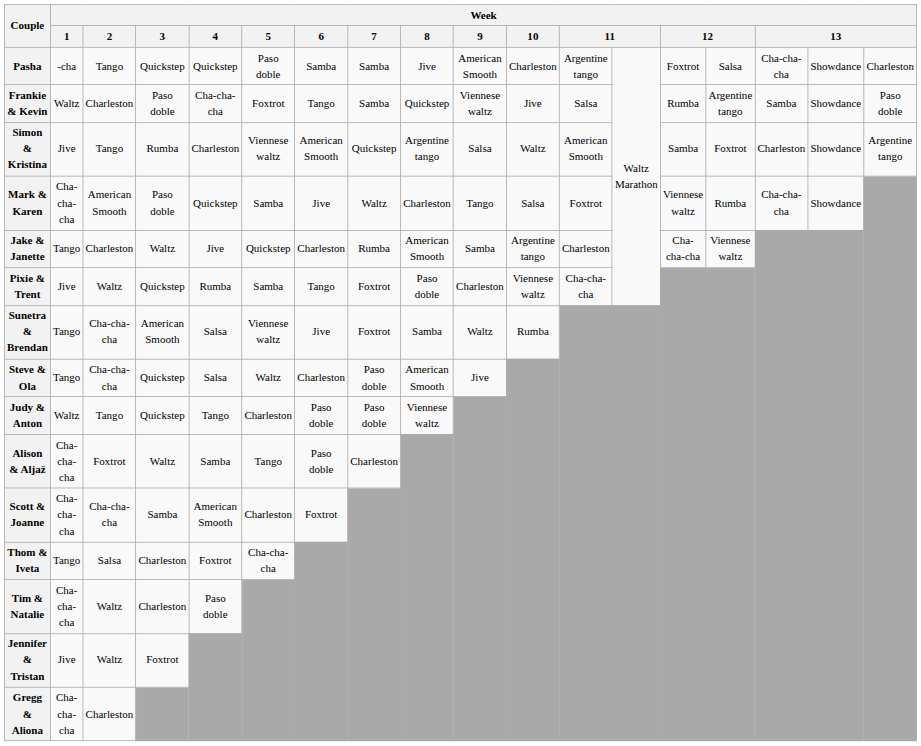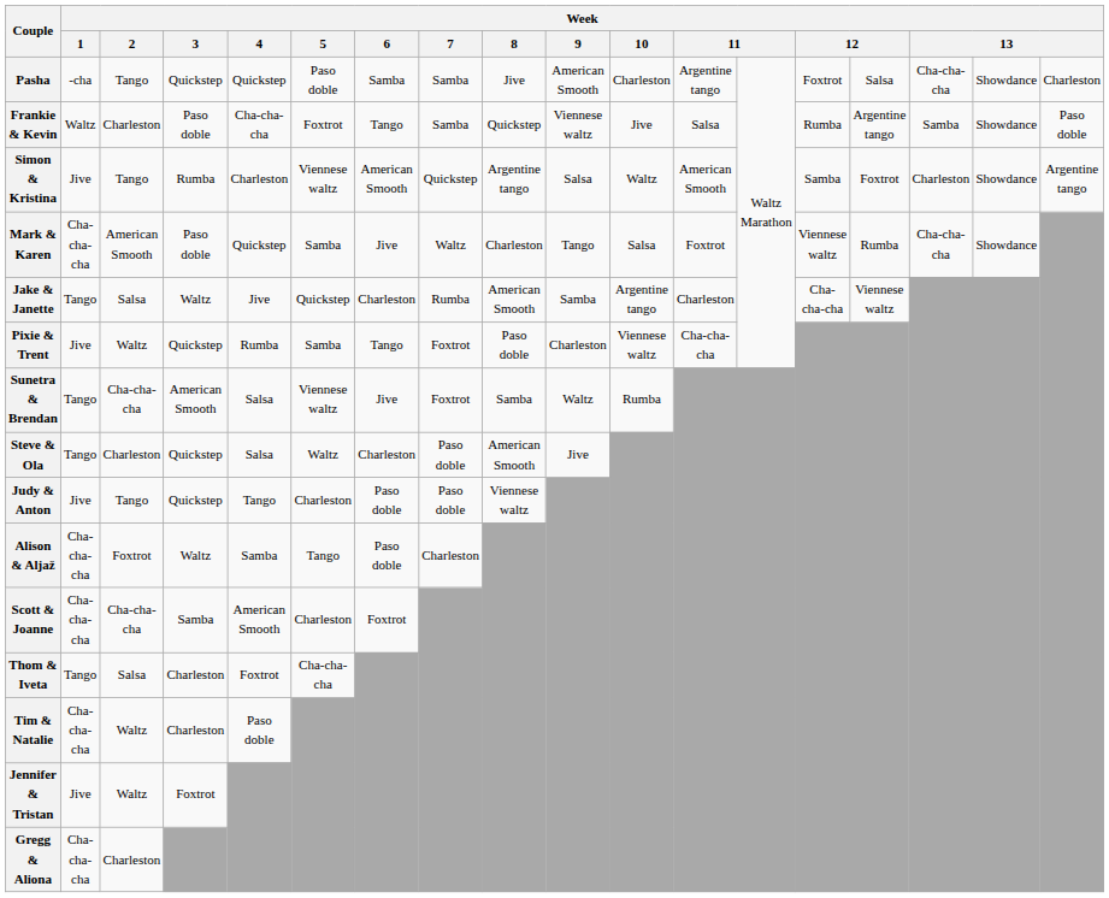 <table class="wikitable unsortable" style="text-align:center; font-size:85%; line-height:20px">
 <tr>
 <th rowspan="2">Couple</th>
 <th colspan="17">Week</th>
 </tr>
 <tr>
 <th scope="col">1</th>
 <th scope="col">2</th>
 <th scope="col">3</th>
 <th scope="col">4</th>
 <th scope="col">5</th>
 <th scope="col">6</th>
 <th scope="col">7</th>
 <th scope="col">8</th>
 <th scope="col">9</th>
 <th scope="col">10</th>
 <th scope="col" colspan="2">11</th>
 <th scope="col" colspan="2">12</th>
 <th scope="col" colspan="3">13</th>
 </tr>
 <tr>
 <th scope="row"> Pasha</th>
 <td>-cha</td>
 <td>Tango</td>
 <td>Quickstep</td>
 <td>Quickstep</td>
 <td>Paso doble</td>
 <td>Samba</td>
 <td>Samba</td>
 <td>Jive</td>
 <td>American Smooth</td>
 <td>Charleston</td>
 <td>Argentine tango</td>
 <td rowspan="6">Waltz<br>Marathon</td>
 <td>Foxtrot</td>
 <td>Salsa</td>
 <td>Cha-cha-cha</td>
 <td>Showdance</td>
 <td>Charleston</td>
 </tr>
 <tr>
 <th scope="row">Frankie & Kevin</th>
 <td>Waltz</td>
 <td>Charleston</td>
 <td>Paso doble</td>
 <td>Cha-cha-cha</td>
 <td>Foxtrot</td>
 <td>Tango</td>
 <td>Samba</td>
 <td>Quickstep</td>
 <td>Viennese waltz</td>
 <td>Jive</td>
 <td>Salsa</td>
 <td>Rumba</td>
 <td>Argentine tango</td>
 <td>Samba</td>
 <td>Showdance</td>
 <td>Paso doble</td>
 </tr>
 <tr>
 <th scope="row">Simon & Kristina</th>
 <td>Jive</td>
 <td>Tango</td>
 <td>Rumba</td>
 <td>Charleston</td>
 <td>Viennese waltz</td>
 <td>American Smooth</td>
 <td>Quickstep</td>
 <td>Argentine tango</td>
 <td>Salsa</td>
 <td>Waltz</td>
 <td>American Smooth</td>
 <td>Samba</td>
 <td>Foxtrot</td>
 <td>Charleston</td>
 <td>Showdance</td>
 <td>Argentine tango</td>
 </tr>
 <tr>
 <th scope="row">Mark & Karen</th>
 <td>Cha-cha-cha</td>
 <td>American Smooth</td>
 <td>Paso doble</td>
 <td>Quickstep</td>
 <td>Samba</td>
 <td>Jive</td>
 <td>Waltz</td>
 <td>Charleston</td>
 <td>Tango</td>
 <td>Salsa</td>
 <td>Foxtrot</td>
 <td>Viennese waltz</td>
 <td>Rumba</td>
 <td>Cha-cha-cha</td>
 <td>Showdance</td>
 <td rowspan="12" bgcolor="darkgrey"></td>
 </tr>
 <tr>
 <th scope="row">Jake & Janette</th>
 <td>Tango</td>
-<td>Charleston</td>
+<td>Salsa</td>
 <td>Waltz</td>
 <td>Jive</td>
 <td>Quickstep</td>
 <td>Charleston</td>
 <td>Rumba</td>
 <td>American Smooth</td>
 <td>Samba</td>
 <td>Argentine tango</td>
 <td>Charleston</td>
 <td>Cha-cha-cha</td>
 <td>Viennese waltz</td>
 <td colspan="2" rowspan="11" bgcolor="darkgrey"></td>
 </tr>
 <tr>
 <th scope="row">Pixie & Trent</th>
 <td>Jive</td>
 <td>Waltz</td>
 <td>Quickstep</td>
 <td>Rumba</td>
 <td>Samba</td>
 <td>Tango</td>
 <td>Foxtrot</td>
 <td>Paso doble</td>
 <td>Charleston</td>
 <td>Viennese waltz</td>
 <td>Cha-cha-cha</td>
 <td colspan="2" rowspan="10" bgcolor="darkgrey"></td>
 </tr>
 <tr>
 <th scope="row">Sunetra & Brendan</th>
 <td>Tango</td>
 <td>Cha-cha-cha</td>
 <td>American Smooth</td>
 <td>Salsa</td>
 <td>Viennese waltz</td>
 <td>Jive</td>
 <td>Foxtrot</td>
 <td>Samba</td>
 <td>Waltz</td>
 <td>Rumba</td>
 <td colspan="2" rowspan="9" bgcolor="darkgrey"></td>
 </tr>
 <tr>
 <th scope="row">Steve & Ola</th>
 <td>Tango</td>
-<td>Cha-cha-cha</td>
+<td>Charleston</td>
 <td>Quickstep</td>
 <td>Salsa</td>
 <td>Waltz</td>
 <td>Charleston</td>
 <td>Paso doble</td>
 <td>American Smooth</td>
 <td>Jive</td>
 <td rowspan="8" bgcolor="darkgrey"></td>
 </tr>
 <tr>
 <th scope="row">Judy & Anton</th>
-<td>Waltz</td>
+<td>Jive</td>
 <td>Tango</td>
 <td>Quickstep</td>
 <td>Tango</td>
 <td>Charleston</td>
 <td>Paso doble</td>
 <td>Paso doble</td>
 <td>Viennese waltz</td>
 <td rowspan="7" bgcolor="darkgrey"></td>
 </tr>
 <tr>
 <th scope="row">Alison & Aljaž</th>
 <td>Cha-cha-cha</td>
 <td>Foxtrot</td>
 <td>Waltz</td>
 <td>Samba</td>
 <td>Tango</td>
 <td>Paso doble</td>
 <td>Charleston</td>
 <td rowspan="6" bgcolor="darkgrey"></td>
 </tr>
 <tr>
 <th scope="row">Scott & Joanne</th>
 <td>Cha-cha-cha</td>
 <td>Cha-cha-cha</td>
 <td>Samba</td>
 <td>American Smooth</td>
 <td>Charleston</td>
 <td>Foxtrot</td>
 <td rowspan="5" bgcolor="darkgrey"></td>
 </tr>
 <tr>
 <th scope="row">Thom & Iveta</th>
 <td>Tango</td>
 <td>Salsa</td>
 <td>Charleston</td>
 <td>Foxtrot</td>
 <td>Cha-cha-cha</td>
 <td rowspan="4" bgcolor="darkgrey"></td>
 </tr>
 <tr>
 <th scope="row">Tim & Natalie</th>
 <td>Cha-cha-cha</td>
 <td>Waltz</td>
 <td>Charleston</td>
 <td>Paso doble</td>
 <td rowspan="3" bgcolor="darkgrey"></td>
 </tr>
 <tr>
 <th scope="row">Jennifer & Tristan</th>
 <td>Jive</td>
 <td>Waltz</td>
 <td>Foxtrot</td>
 <td rowspan="2" bgcolor="darkgrey"></td>
 </tr>
 <tr>
 <th scope="row">Gregg & Aliona</th>
 <td>Cha-cha-cha</td>
 <td>Charleston</td>
 <td bgcolor="darkgrey"></td>
 </tr>
 </table>
